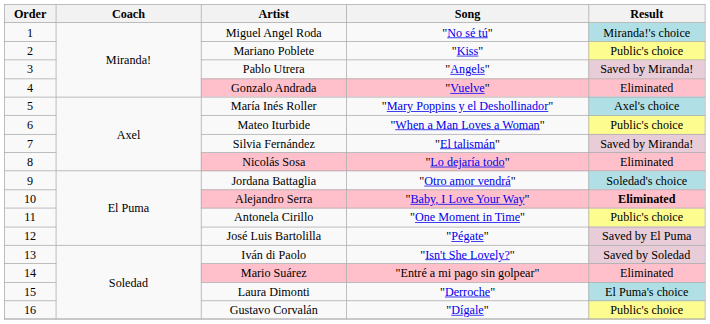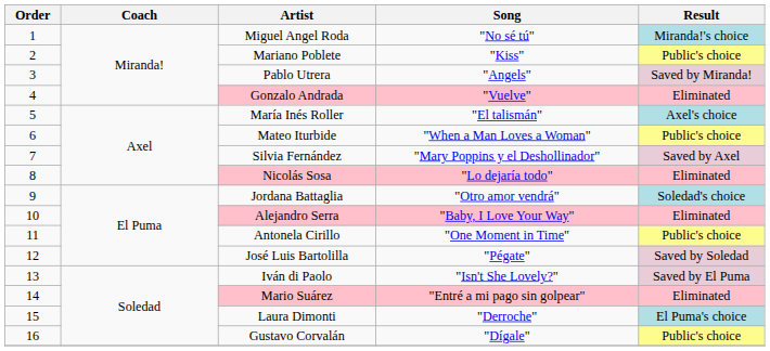 <table class="wikitable" style="text-align:center; line-height:17px; width:73%;">
 <tr>
 <th width="05%">Order</th>
 <th width="15%">Coach</th>
 <th width="15%">Artist</th>
 <th width="25%">Song</th>
 <th width="12%">Result</th>
 </tr>
 <tr>
 <td>1</td>
 <td rowspan="4">Miranda!</td>
 <td>Miguel Angel Roda</td>
 <td>"<a href='#'>No sé tú</a>"</td>
 <td style="background:#B0E0E6;">Miranda!'s choice</td>
 </tr>
 <tr>
 <td>2</td>
 <td>Mariano Poblete</td>
 <td>"<a href='#'>Kiss</a>"</td>
 <td style="background:#fdfc8f;">Public's choice</td>
 </tr>
 <tr>
 <td>3</td>
 <td>Pablo Utrera</td>
 <td>"<a href='#'>Angels</a>"</td>
 <td style="background:#E8CCD7;">Saved by Miranda!</td>
 </tr>
 <tr>
 <td>4</td>
 <td style="background:pink;">Gonzalo Andrada</td>
 <td style="background:pink;">"<a href='#'>Vuelve</a>"</td>
 <td style="background:pink;">Eliminated</td>
 </tr>
 <tr>
 <td>5</td>
 <td rowspan="4">Axel</td>
 <td>María Inés Roller</td>
-<td>"<a href='#'>Mary Poppins y el Deshollinador</a>"</td>
+<td>"<a href='#'>El talismán</a>"</td>
 <td style="background:#B0E0E6;">Axel's choice</td>
 </tr>
 <tr>
 <td>6</td>
 <td>Mateo Iturbide</td>
 <td>"<a href='#'>When a Man Loves a Woman</a>"</td>
 <td style="background:#fdfc8f;">Public's choice</td>
 </tr>
 <tr>
 <td>7</td>
 <td>Silvia Fernández</td>
-<td>"<a href='#'>El talismán</a>"</td>
-<td style="background:#E8CCD7;">Saved by Miranda!</td>
+<td>"<a href='#'>Mary Poppins y el Deshollinador</a>"</td>
+<td style="background:#E8CCD7;">Saved by Axel</td>
 </tr>
 <tr>
 <td>8</td>
 <td style="background:pink;">Nicolás Sosa</td>
 <td style="background:pink;">"<a href='#'>Lo dejaría todo</a>"</td>
 <td style="background:pink;">Eliminated</td>
 </tr>
 <tr>
 <td>9</td>
 <td rowspan="4">El Puma</td>
 <td>Jordana Battaglia</td>
 <td>"<a href='#'>Otro amor vendrá</a>"</td>
 <td style="background:#B0E0E6;">Soledad's choice</td>
 </tr>
 <tr>
 <td>10</td>
 <td style="background:pink;">Alejandro Serra</td>
 <td style="background:pink;">"<a href='#'>Baby, I Love Your Way</a>"</td>
-<td style="background:pink;"><strong>Eliminated</strong></td>
+<td style="background:pink;">Eliminated</td>
 </tr>
 <tr>
 <td>11</td>
 <td>Antonela Cirillo</td>
 <td>"<a href='#'>One Moment in Time</a>"</td>
 <td style="background:#fdfc8f;">Public's choice</td>
 </tr>
 <tr>
 <td>12</td>
 <td>José Luis Bartolilla</td>
 <td>"<a href='#'>Pégate</a>"</td>
-<td style="background:#E8CCD7;">Saved by El Puma</td>
+<td style="background:#E8CCD7;">Saved by Soledad</td>
 </tr>
 <tr>
 <td>13</td>
 <td rowspan="4">Soledad</td>
 <td>Iván di Paolo</td>
 <td>"<a href='#'>Isn't She Lovely?</a>"</td>
-<td style="background:#E8CCD7;">Saved by Soledad</td>
+<td style="background:#E8CCD7;">Saved by El Puma</td>
 </tr>
 <tr>
 <td>14</td>
 <td style="background:pink;">Mario Suárez</td>
 <td style="background:pink;">"Entré a mi pago sin golpear"</td>
 <td style="background:pink;">Eliminated</td>
 </tr>
 <tr>
 <td>15</td>
 <td>Laura Dimonti</td>
 <td>"<a href='#'>Derroche</a>"</td>
 <td style="background:#B0E0E6;">El Puma's choice</td>
 </tr>
 <tr>
 <td>16</td>
 <td>Gustavo Corvalán</td>
 <td>"<a href='#'>Dígale</a>"</td>
 <td style="background:#fdfc8f;">Public's choice</td>
 </tr>
 <tr>
 </tr>
 </table>
